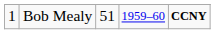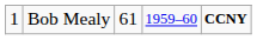 <table class="wikitable">
 <tr>
 </tr>
 <tr>
 <td>1</td>
 <td>Bob Mealy</td>
-<td>51</td>
+<td>61</td>
 <td style="font-size:80%;"><a href='#'>1959–60</a></td>
 <td style="font-size:80%;"><strong>CCNY</strong></td>
 </tr>
 </table>
